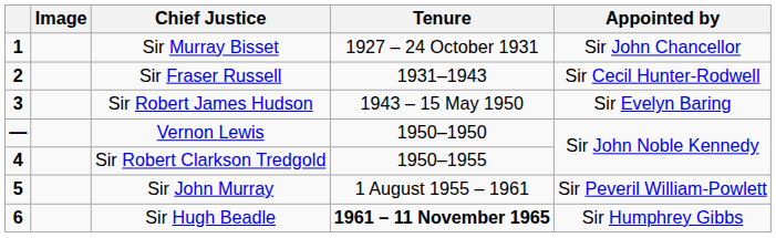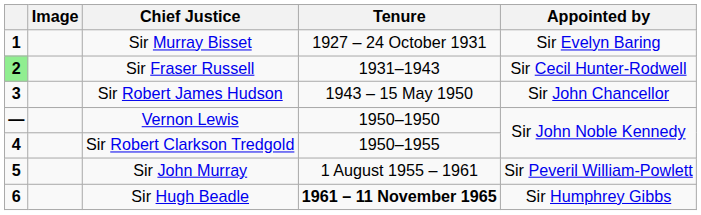 <table class="wikitable" style="text-align:center">
 <tr>
 <th></th>
 <th>Image</th>
 <th>Chief Justice</th>
 <th>Tenure</th>
 <th>Appointed by</th>
 </tr>
 <tr>
 <td><strong>1</strong></td>
 <td></td>
 <td>Sir <a href='#'>Murray Bisset</a></td>
 <td>1927 – 24 October 1931</td>
-<td>Sir <a href='#'>John Chancellor</a></td>
+<td>Sir <a href='#'>Evelyn Baring</a></td>
 </tr>
 <tr>
-<td><strong>2</strong></td>
+<td style="background: lightgreen;"><strong>2</strong></td>
 <td></td>
 <td>Sir <a href='#'>Fraser Russell</a></td>
 <td>1931–1943</td>
 <td>Sir <a href='#'>Cecil Hunter-Rodwell</a></td>
 </tr>
 <tr>
 <td><strong>3</strong></td>
 <td></td>
 <td>Sir <a href='#'>Robert James Hudson</a></td>
 <td>1943 – 15 May 1950</td>
-<td>Sir <a href='#'>Evelyn Baring</a></td>
+<td>Sir <a href='#'>John Chancellor</a></td>
 </tr>
 <tr>
 <td><strong>—</strong></td>
 <td></td>
 <td><a href='#'>Vernon Lewis</a><br></td>
 <td>1950–1950</td>
 <td rowspan="2">Sir <a href='#'>John Noble Kennedy</a></td>
 </tr>
 <tr>
 <td><strong>4</strong></td>
 <td></td>
 <td>Sir <a href='#'>Robert Clarkson Tredgold</a></td>
 <td>1950–1955</td>
 </tr>
 <tr>
 <td><strong>5</strong></td>
 <td></td>
 <td>Sir <a href='#'>John Murray</a></td>
 <td>1 August 1955 – 1961</td>
 <td>Sir <a href='#'>Peveril William-Powlett</a></td>
 </tr>
 <tr>
 <td><strong>6</strong></td>
 <td></td>
 <td>Sir <a href='#'>Hugh Beadle</a><br></td>
 <td><strong>1961 – 11 November 1965</strong></td>
 <td>Sir <a href='#'>Humphrey Gibbs</a></td>
 </tr>
 </table>
